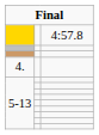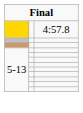 <table class=wikitable style="text-align:center">
 <tr>
 <td colspan=3><strong>Final</strong></td>
 </tr>
 <tr>
 <td width=30 bgcolor=gold></td>
 <td align=left></td>
 <td width=60>4:57.8</td>
 </tr>
 <tr>
 <td bgcolor=silver></td>
 <td align=left></td>
 <td></td>
 </tr>
 <tr>
 <td bgcolor=cc9966></td>
-<td align=left></td>
-<td></td>
-</tr>
-<tr>
-<td>4.</td>
 <td align=left></td>
 <td></td>
 </tr>
 <tr>
 <td rowspan=9>5-13</td>
 <td align=left></td>
 <td></td>
 </tr>
 <tr>
 <td align=left></td>
 <td></td>
 </tr>
 <tr>
 <td align=left></td>
 <td></td>
 </tr>
 <tr>
 <td align=left></td>
 <td></td>
 </tr>
 <tr>
 <td align=left></td>
 <td></td>
 </tr>
 <tr>
 <td align=left></td>
 <td></td>
 </tr>
 <tr>
 <td align=left></td>
 <td></td>
 </tr>
 <tr>
 <td align=left></td>
 <td></td>
 </tr>
 <tr>
 <td align=left></td>
 <td></td>
 </tr>
 </table>
